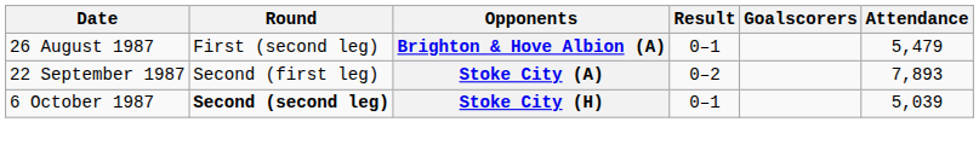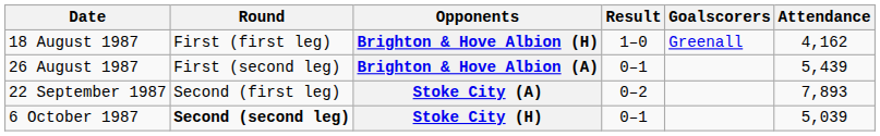 <table class="wikitable plainrowheaders sortable">
 <tr>
 <th scope=col>Date</th>
 <th scope=col>Round</th>
 <th scope=col>Opponents</th>
 <th scope=col>Result</th>
 <th scope=col class=unsortable>Goalscorers</th>
 <th scope=col>Attendance</th>
 </tr>
 <tr>
+<td>18 August 1987</td>
+<td>First (first leg)</td>
+<th scope=row><a href='#'>Brighton & Hove Albion</a> (H)</th>
+<td align=center>1–0</td>
+<td><a href='#'>Greenall</a></td>
+<td align=center>4,162</td>
+</tr>
+<tr>
 <td>26 August 1987</td>
 <td>First (second leg)</td>
 <th scope=row><a href='#'>Brighton & Hove Albion</a> (A)</th>
 <td align=center>0–1</td>
 <td></td>
-<td align=center>5,479</td>
+<td align=center>5,439</td>
 </tr>
 <tr>
 <td>22 September 1987</td>
 <td>Second (first leg)</td>
 <th scope=row><a href='#'>Stoke City</a> (A)</th>
 <td align=center>0–2</td>
 <td></td>
 <td align=center>7,893</td>
 </tr>
 <tr>
 <td>6 October 1987</td>
 <td><strong>Second (second leg)</strong></td>
 <th scope=row><a href='#'>Stoke City</a> (H)</th>
 <td align=center>0–1</td>
 <td></td>
 <td align=center>5,039</td>
 </tr>
 </table>
